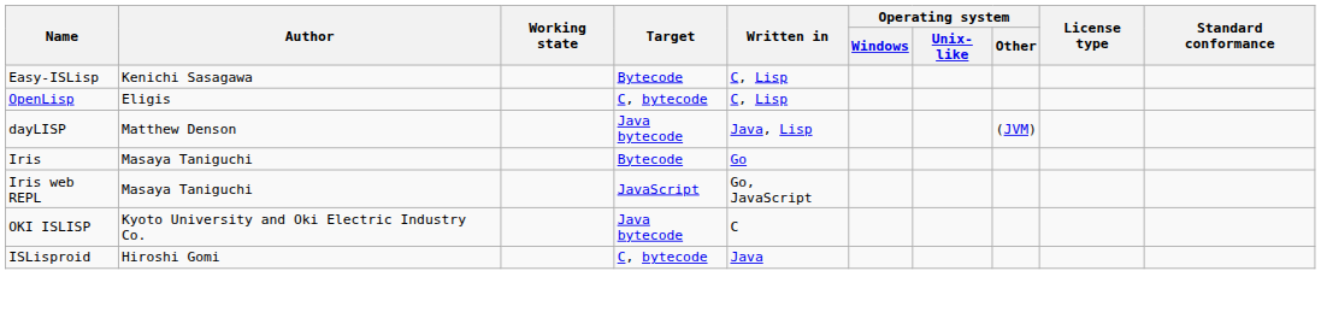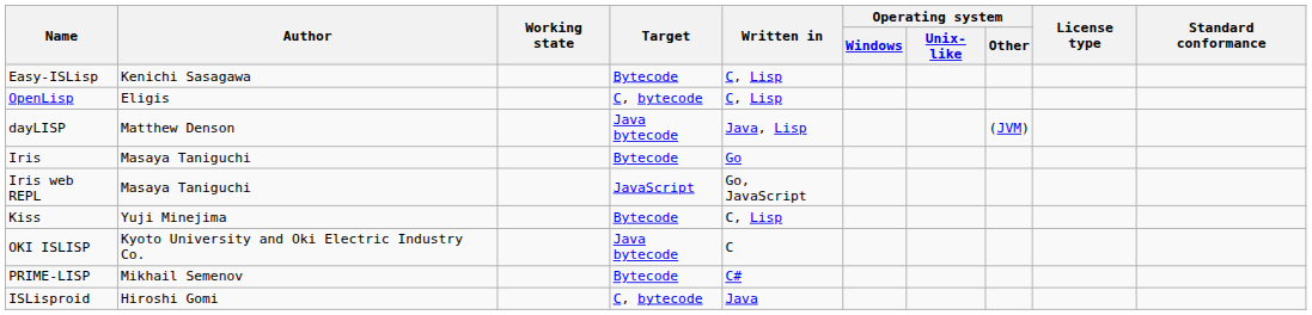 <table class="wikitable sortable">
 <tr>
 <th rowspan="2">Name</th>
 <th rowspan="2">Author</th>
 <th rowspan="2">Working state</th>
 <th rowspan="2">Target</th>
 <th rowspan="2">Written in</th>
 <th colspan="3">Operating system</th>
 <th rowspan="2">License type</th>
 <th rowspan="2">Standard conformance</th>
 </tr>
 <tr>
 <th><a href='#'>Windows</a></th>
 <th><a href='#'>Unix-like</a></th>
 <th>Other</th>
 </tr>
 <tr>
 <td>Easy-ISLisp</td>
 <td>Kenichi Sasagawa</td>
 <td></td>
 <td><a href='#'>Bytecode</a></td>
 <td><a href='#'>C</a>, <a href='#'>Lisp</a></td>
 <td></td>
 <td></td>
 <td></td>
 <td></td>
 <td></td>
 </tr>
 <tr>
 <td><a href='#'>OpenLisp</a></td>
 <td>Eligis</td>
 <td></td>
 <td><a href='#'>C</a>, <a href='#'>bytecode</a></td>
 <td><a href='#'>C</a>, <a href='#'>Lisp</a></td>
 <td></td>
 <td></td>
 <td></td>
 <td></td>
 <td></td>
 </tr>
 <tr>
 <td>dayLISP</td>
 <td>Matthew Denson</td>
 <td></td>
 <td><a href='#'>Java bytecode</a></td>
 <td><a href='#'>Java</a>, <a href='#'>Lisp</a></td>
 <td></td>
 <td></td>
 <td> (<a href='#'>JVM</a>)</td>
 <td></td>
 <td></td>
 </tr>
 <tr>
 <td>Iris</td>
 <td>Masaya Taniguchi</td>
 <td></td>
 <td><a href='#'>Bytecode</a></td>
 <td><a href='#'>Go</a></td>
 <td></td>
 <td></td>
 <td></td>
 <td></td>
 <td></td>
 </tr>
 <tr>
 <td>Iris web REPL</td>
 <td>Masaya Taniguchi</td>
 <td></td>
 <td><a href='#'>JavaScript</a></td>
 <td>Go, JavaScript</td>
 <td></td>
 <td></td>
 <td></td>
 <td></td>
 <td></td>
 </tr>
 <tr>
+<td>Kiss</td>
+<td>Yuji Minejima</td>
+<td></td>
+<td><a href='#'>Bytecode</a></td>
+<td>C, <a href='#'>Lisp</a></td>
+<td></td>
+<td></td>
+<td></td>
+<td></td>
+<td></td>
+</tr>
+<tr>
 <td>OKI ISLISP</td>
 <td>Kyoto University and Oki Electric Industry Co.</td>
 <td></td>
 <td><a href='#'>Java bytecode</a></td>
 <td>C</td>
+<td></td>
+<td></td>
+<td></td>
+<td></td>
+<td></td>
+</tr>
+<tr>
+<td>PRIME-LISP</td>
+<td>Mikhail Semenov</td>
+<td></td>
+<td><a href='#'>Bytecode</a></td>
+<td><a href='#'>C#</a></td>
 <td></td>
 <td></td>
 <td></td>
 <td></td>
 <td></td>
 </tr>
 <tr>
 <td>ISLisproid</td>
 <td>Hiroshi Gomi</td>
 <td></td>
 <td><a href='#'>C</a>, <a href='#'>bytecode</a></td>
 <td><a href='#'>Java</a></td>
 <td></td>
 <td></td>
 <td></td>
 <td></td>
 <td></td>
 </tr>
 </table>
